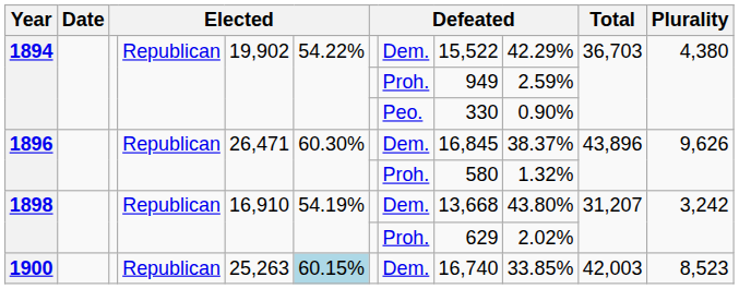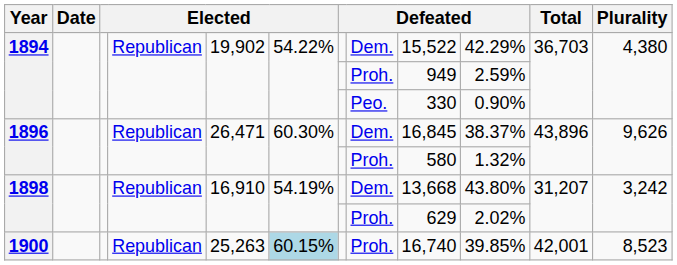 <table class=wikitable>
 <tr>
 <th>Year</th>
 <th>Date</th>
 <th ! colspan="4">Elected</th>
 <th ! colspan="4">Defeated</th>
 <th>Total</th>
 <th>Plurality</th>
 </tr>
 <tr>
 <th rowspan="3" valign="top"><a href='#'>1894</a></th>
 <td rowspan="3" valign="top"></td>
 <td rowspan="3" valign="top"></td>
 <td rowspan="3" valign="top" ><a href='#'>Republican</a></td>
 <td rowspan="3" valign="top" align="right">19,902</td>
 <td rowspan="3" valign="top" align="right">54.22%</td>
 <td valign="top"></td>
 <td valign="top" ><a href='#'>Dem.</a></td>
 <td valign="top" align="right">15,522</td>
 <td valign="top" align="right">42.29%</td>
 <td rowspan="3" valign="top" align="right">36,703</td>
 <td rowspan="3" valign="top" align="right">4,380</td>
 </tr>
 <tr>
 <td valign="top"></td>
 <td valign="top" ><a href='#'>Proh.</a></td>
 <td valign="top" align="right">949</td>
 <td valign="top" align="right">2.59%</td>
 </tr>
 <tr>
 <td valign="top"></td>
 <td valign="top" ><a href='#'>Peo.</a></td>
 <td valign="top" align="right">330</td>
 <td valign="top" align="right">0.90%</td>
 </tr>
 <tr>
 <th rowspan="2" valign="top"><a href='#'>1896</a></th>
 <td rowspan="2" valign="top"></td>
 <td rowspan="2" valign="top"></td>
 <td rowspan="2" valign="top" ><a href='#'>Republican</a></td>
 <td rowspan="2" valign="top" align="right">26,471</td>
 <td rowspan="2" valign="top" align="right">60.30%</td>
 <td valign="top"></td>
 <td valign="top" ><a href='#'>Dem.</a></td>
 <td valign="top" align="right">16,845</td>
 <td valign="top" align="right">38.37%</td>
 <td rowspan="2" valign="top" align="right">43,896</td>
 <td rowspan="2" valign="top" align="right">9,626</td>
 </tr>
 <tr>
 <td valign="top"></td>
 <td valign="top" ><a href='#'>Proh.</a></td>
 <td valign="top" align="right">580</td>
 <td valign="top" align="right">1.32%</td>
 </tr>
 <tr>
 <th rowspan="2" valign="top"><a href='#'>1898</a></th>
 <td rowspan="2" valign="top"></td>
 <td rowspan="2" valign="top"></td>
 <td rowspan="2" valign="top" ><a href='#'>Republican</a></td>
 <td rowspan="2" valign="top" align="right">16,910</td>
 <td rowspan="2" valign="top" align="right">54.19%</td>
 <td valign="top"></td>
 <td valign="top" ><a href='#'>Dem.</a></td>
 <td valign="top" align="right">13,668</td>
 <td valign="top" align="right">43.80%</td>
 <td rowspan="2" valign="top" align="right">31,207</td>
 <td rowspan="2" valign="top" align="right">3,242</td>
 </tr>
 <tr>
 <td valign="top"></td>
 <td valign="top" ><a href='#'>Proh.</a></td>
 <td valign="top" align="right">629</td>
 <td valign="top" align="right">2.02%</td>
 </tr>
 <tr>
 <th valign="top"><a href='#'>1900</a></th>
 <td valign="top"></td>
 <td valign="top"></td>
 <td valign="top" ><a href='#'>Republican</a></td>
 <td valign="top" align="right">25,263</td>
 <td valign="top" align="right" style="background: lightblue;">60.15%</td>
 <td valign="top"></td>
-<td valign="top" ><a href='#'>Dem.</a></td>
+<td valign="top" ><a href='#'>Proh.</a></td>
 <td valign="top" align="right">16,740</td>
-<td valign="top" align="right">33.85%</td>
-<td valign="top" align="right">42,003</td>
+<td valign="top" align="right">39.85%</td>
+<td valign="top" align="right">42,001</td>
 <td valign="top" align="right">8,523</td>
 </tr>
 </table>
